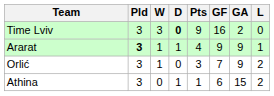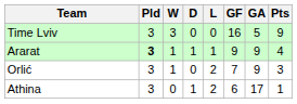 <table class="wikitable" style="text-align: center;">
 <tr>
 <th width="175">Team</th>
 <th width="20">Pld</th>
 <th width="20">W</th>
 <th width="20">D</th>
-<th width="20">Pts</th>
+<th width="20">L</th>
 <th width="20">GF</th>
 <th width="20">GA</th>
-<th width="20">L</th>
+<th width="20">Pts</th>
 </tr>
 <tr bgcolor="#ccffcc">
 <td align="left"> Time Lviv</td>
 <td>3</td>
 <td>3</td>
-<td><strong>0</strong></td>
+<td>0</td>
+<td>0</td>
+<td>16</td>
+<td>5</td>
 <td>9</td>
-<td>16</td>
-<td>2</td>
-<td>0</td>
 </tr>
 <tr bgcolor=ccffcc>
 <td align="left"> Ararat</td>
 <td><strong>3</strong></td>
 <td>1</td>
 <td>1</td>
-<td>4</td>
+<td>1</td>
 <td>9</td>
 <td>9</td>
-<td>1</td>
+<td>4</td>
 </tr>
 <tr bgcolor=ffffff>
 <td align="left"> Orlić</td>
 <td>3</td>
 <td>1</td>
 <td>0</td>
-<td>3</td>
+<td>2</td>
 <td>7</td>
 <td>9</td>
-<td>2</td>
+<td>3</td>
 </tr>
 <tr bgcolor=ffffff>
 <td align="left"> Athina</td>
 <td>3</td>
 <td>0</td>
 <td>1</td>
+<td>2</td>
+<td>6</td>
+<td>17</td>
 <td>1</td>
-<td>6</td>
-<td>15</td>
-<td>2</td>
 </tr>
 </table>
